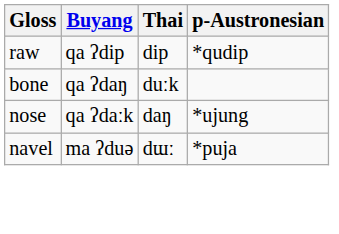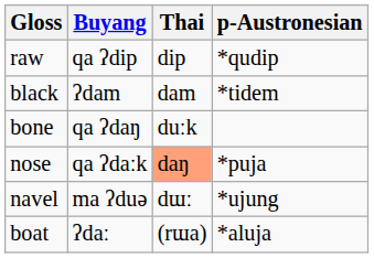 <table class="wikitable">
 <tr>
 <th>Gloss</th>
 <th><a href='#'>Buyang</a></th>
 <th>Thai</th>
 <th>p-Austronesian</th>
 </tr>
 <tr>
 <td>raw</td>
 <td>qa ʔdip</td>
 <td>dip</td>
 <td>*qudip</td>
 </tr>
 <tr>
+<td>black</td>
+<td>ʔdam</td>
+<td>dam</td>
+<td>*tidem</td>
+</tr>
+<tr>
 <td>bone</td>
 <td>qa ʔdaŋ</td>
 <td>duːk</td>
 <td></td>
 </tr>
 <tr>
 <td>nose</td>
 <td>qa ʔdaːk</td>
-<td>daŋ</td>
-<td>*ujung</td>
+<td style="background: lightsalmon;">daŋ</td>
+<td>*puja</td>
 </tr>
 <tr>
 <td>navel</td>
 <td>ma ʔduə</td>
 <td>dɯː</td>
-<td>*puja</td>
+<td>*ujung</td>
+</tr>
+<tr>
+<td>boat</td>
+<td>ʔdaː</td>
+<td>(rɯa)</td>
+<td>*aluja</td>
 </tr>
 </table>
